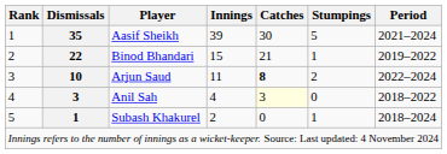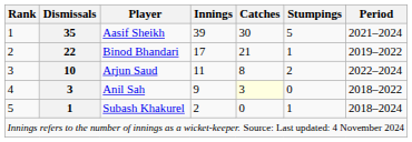 <table class="wikitable">
 <tr>
 <th>Rank</th>
 <th>Dismissals</th>
 <th>Player</th>
 <th>Innings</th>
 <th>Catches</th>
 <th>Stumpings</th>
 <th>Period</th>
 </tr>
 <tr>
 <td>1</td>
 <th>35</th>
 <td><a href='#'>Aasif Sheikh</a></td>
 <td>39</td>
 <td>30</td>
 <td>5</td>
 <td>2021–2024</td>
 </tr>
 <tr>
 <td>2</td>
 <th>22</th>
 <td><a href='#'>Binod Bhandari</a></td>
-<td>15</td>
+<td>17</td>
 <td>21</td>
 <td>1</td>
 <td>2019–2022</td>
 </tr>
 <tr>
 <td>3</td>
 <th>10</th>
 <td><a href='#'>Arjun Saud</a></td>
 <td>11</td>
-<td><strong>8</strong></td>
+<td>8</td>
 <td>2</td>
 <td>2022–2024</td>
 </tr>
 <tr>
 <td>4</td>
 <th>3</th>
 <td><a href='#'>Anil Sah</a></td>
-<td>4</td>
+<td>9</td>
 <td style="background: lightyellow;">3</td>
 <td>0</td>
 <td>2018–2022</td>
 </tr>
 <tr>
 <td>5</td>
 <th>1</th>
 <td><a href='#'>Subash Khakurel</a></td>
 <td>2</td>
 <td>0</td>
 <td>1</td>
 <td>2018–2024</td>
 </tr>
 <tr>
 <td colspan="7" style="text-align:left;"><small><em>Innings refers to the number of innings as a wicket-keeper.</em></small> <small>Source: Last updated: 4 November 2024</small></td>
 </tr>
 </table>
